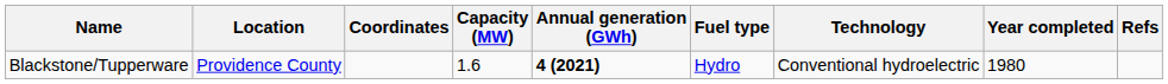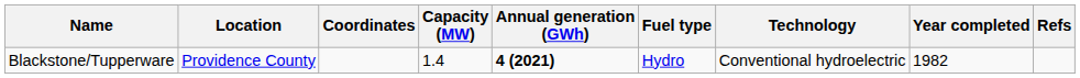 <table class="wikitable sortable">
 <tr>
 <th>Name</th>
 <th>Location</th>
 <th>Coordinates</th>
 <th>Capacity<br>(<a href='#'>MW</a>)</th>
 <th>Annual generation<br>(<a href='#'>GWh</a>)</th>
 <th>Fuel type</th>
 <th>Technology</th>
 <th>Year completed</th>
 <th>Refs</th>
 </tr>
 <tr>
 <td>Blackstone/Tupperware</td>
 <td><a href='#'>Providence County</a></td>
 <td></td>
-<td>1.6</td>
+<td>1.4</td>
 <td><strong>4 (2021)</strong></td>
 <td><a href='#'>Hydro</a></td>
 <td>Conventional hydroelectric</td>
-<td>1980</td>
+<td>1982</td>
 <td></td>
 </tr>
 </table>
